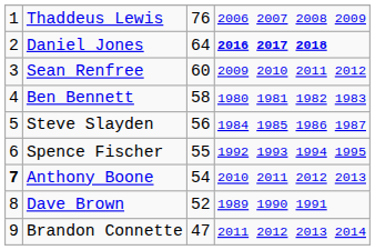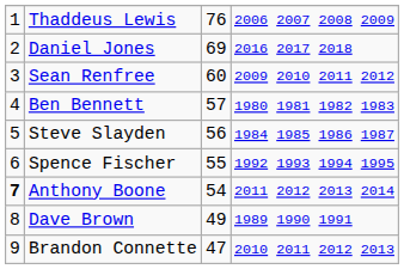 <table class="wikitable">
 <tr>
 </tr>
 <tr>
 <td>1</td>
 <td><a href='#'>Thaddeus Lewis</a></td>
 <td><abbr>76</abbr></td>
 <td style="font-size:80%;"><a href='#'>2006</a> <a href='#'>2007</a> <a href='#'>2008</a> <a href='#'>2009</a></td>
 </tr>
 <tr>
 <td>2</td>
 <td><a href='#'>Daniel Jones</a></td>
-<td><abbr>64</abbr></td>
-<td style="font-size:80%;"><strong><a href='#'>2016</a> <a href='#'>2017</a> <a href='#'>2018</a></strong></td>
+<td><abbr>69</abbr></td>
+<td style="font-size:80%;"><a href='#'>2016</a> <a href='#'>2017</a> <a href='#'>2018</a></td>
 </tr>
 <tr>
 <td>3</td>
 <td><a href='#'>Sean Renfree</a></td>
 <td><abbr>60</abbr></td>
 <td style="font-size:80%;"><a href='#'>2009</a> <a href='#'>2010</a> <a href='#'>2011</a> <a href='#'>2012</a></td>
 </tr>
 <tr>
 <td>4</td>
 <td><a href='#'>Ben Bennett</a></td>
-<td><abbr>58</abbr></td>
+<td><abbr>57</abbr></td>
 <td style="font-size:80%;"><a href='#'>1980</a> <a href='#'>1981</a> <a href='#'>1982</a> <a href='#'>1983</a></td>
 </tr>
 <tr>
 <td>5</td>
 <td>Steve Slayden</td>
 <td><abbr>56</abbr></td>
 <td style="font-size:80%;"><a href='#'>1984</a> <a href='#'>1985</a> <a href='#'>1986</a> <a href='#'>1987</a></td>
 </tr>
 <tr>
 <td>6</td>
 <td>Spence Fischer</td>
 <td><abbr>55</abbr></td>
 <td style="font-size:80%;"><a href='#'>1992</a> <a href='#'>1993</a> <a href='#'>1994</a> <a href='#'>1995</a></td>
 </tr>
 <tr>
 <td><strong>7</strong></td>
 <td><a href='#'>Anthony Boone</a></td>
 <td><abbr>54</abbr></td>
-<td style="font-size:80%;"><a href='#'>2010</a> <a href='#'>2011</a> <a href='#'>2012</a> <a href='#'>2013</a></td>
+<td style="font-size:80%;"><a href='#'>2011</a> <a href='#'>2012</a> <a href='#'>2013</a> <a href='#'>2014</a></td>
 </tr>
 <tr>
 <td>8</td>
 <td><a href='#'>Dave Brown</a></td>
-<td><abbr>52</abbr></td>
+<td><abbr>49</abbr></td>
 <td style="font-size:80%;"><a href='#'>1989</a> <a href='#'>1990</a> <a href='#'>1991</a></td>
 </tr>
 <tr>
 <td>9</td>
 <td>Brandon Connette</td>
 <td><abbr>47</abbr></td>
-<td style="font-size:80%;"><a href='#'>2011</a> <a href='#'>2012</a> <a href='#'>2013</a> <a href='#'>2014</a></td>
+<td style="font-size:80%;"><a href='#'>2010</a> <a href='#'>2011</a> <a href='#'>2012</a> <a href='#'>2013</a></td>
 </tr>
 </table>
